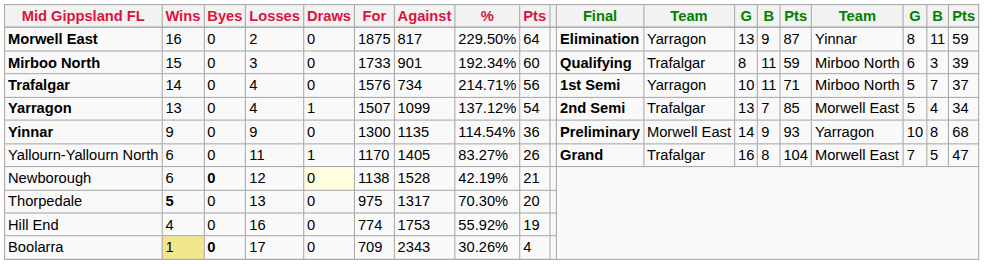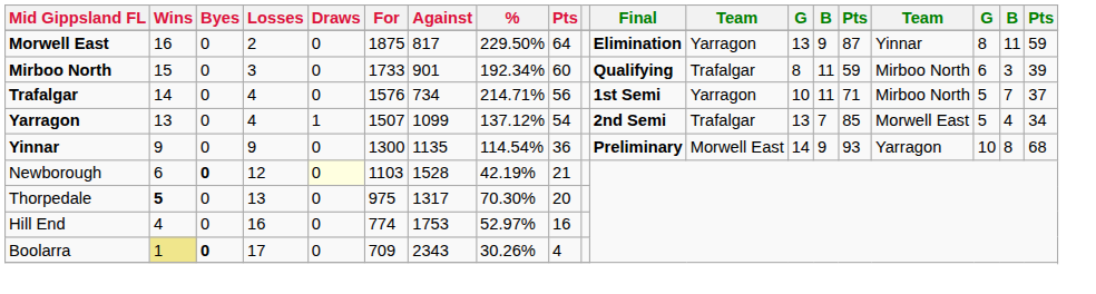 <table style="font-size: 85%; text-align: left;" class="wikitable">
 <tr>
 <th style="color:crimson">Mid Gippsland FL</th>
 <th style="color:crimson">Wins</th>
 <th style="color:crimson">Byes</th>
 <th style="color:crimson">Losses</th>
 <th style="color:crimson">Draws</th>
 <th style="color:crimson">For</th>
 <th style="color:crimson">Against</th>
 <th style="color:crimson">%</th>
 <th style="color:crimson">Pts</th>
 <th></th>
 <th style="color:green">Final</th>
 <th style="color:green">Team</th>
 <th style="color:green">G</th>
 <th style="color:green">B</th>
 <th style="color:green">Pts</th>
 <th style="color:green">Team</th>
 <th style="color:green">G</th>
 <th style="color:green">B</th>
 <th style="color:green">Pts</th>
 </tr>
 <tr>
 </tr>
 <tr>
 </tr>
 <tr>
 <td><strong>	Morwell East	</strong></td>
 <td>16</td>
 <td>0</td>
 <td>2</td>
 <td>0</td>
 <td>1875</td>
 <td>817</td>
 <td>229.50%</td>
 <td>64</td>
 <td></td>
 <td><strong>Elimination</strong></td>
 <td>Yarragon</td>
 <td>13</td>
 <td>9</td>
 <td>87</td>
 <td>Yinnar</td>
 <td>8</td>
 <td>11</td>
 <td>59</td>
 </tr>
 <tr>
 <td><strong>	Mirboo North	</strong></td>
 <td>15</td>
 <td>0</td>
 <td>3</td>
 <td>0</td>
 <td>1733</td>
 <td>901</td>
 <td>192.34%</td>
 <td>60</td>
 <td></td>
 <td><strong>Qualifying</strong></td>
 <td>Trafalgar</td>
 <td>8</td>
 <td>11</td>
 <td>59</td>
 <td>Mirboo North</td>
 <td>6</td>
 <td>3</td>
 <td>39</td>
 </tr>
 <tr>
 <td><strong>	Trafalgar	</strong></td>
 <td>14</td>
 <td>0</td>
 <td>4</td>
 <td>0</td>
 <td>1576</td>
 <td>734</td>
 <td>214.71%</td>
 <td>56</td>
 <td></td>
 <td><strong>1st Semi</strong></td>
 <td>Yarragon</td>
 <td>10</td>
 <td>11</td>
 <td>71</td>
 <td>Mirboo North</td>
 <td>5</td>
 <td>7</td>
 <td>37</td>
 </tr>
 <tr>
 <td><strong>	Yarragon	</strong></td>
 <td>13</td>
 <td>0</td>
 <td>4</td>
 <td>1</td>
 <td>1507</td>
 <td>1099</td>
 <td>137.12%</td>
 <td>54</td>
 <td></td>
 <td><strong>2nd Semi</strong></td>
 <td>Trafalgar</td>
 <td>13</td>
 <td>7</td>
 <td>85</td>
 <td>Morwell East</td>
 <td>5</td>
 <td>4</td>
 <td>34</td>
 </tr>
 <tr ||>
 <td><strong>	Yinnar	</strong></td>
 <td>9</td>
 <td>0</td>
 <td>9</td>
 <td>0</td>
 <td>1300</td>
 <td>1135</td>
 <td>114.54%</td>
 <td>36</td>
 <td></td>
 <td><strong>Preliminary</strong></td>
 <td>Morwell East</td>
 <td>14</td>
 <td>9</td>
 <td>93</td>
 <td>Yarragon</td>
 <td>10</td>
 <td>8</td>
 <td>68</td>
 </tr>
 <tr>
-<td>Yallourn-Yallourn North</td>
-<td>6</td>
-<td>0</td>
-<td>11</td>
-<td>1</td>
-<td>1170</td>
-<td>1405</td>
-<td>83.27%</td>
-<td>26</td>
-<td></td>
-<td><strong>Grand</strong></td>
-<td>Trafalgar</td>
-<td>16</td>
-<td>8</td>
-<td>104</td>
-<td>Morwell East</td>
-<td>7</td>
-<td>5</td>
-<td>47</td>
-</tr>
-<tr>
 <td>Newborough</td>
 <td>6</td>
 <td><strong>0</strong></td>
 <td>12</td>
 <td style="background: lightyellow;">0</td>
-<td>1138</td>
+<td>1103</td>
 <td>1528</td>
 <td>42.19%</td>
 <td>21</td>
 <td></td>
 </tr>
 <tr>
 <td>Thorpedale</td>
 <td><strong>5</strong></td>
 <td>0</td>
 <td>13</td>
 <td>0</td>
 <td>975</td>
 <td>1317</td>
 <td>70.30%</td>
 <td>20</td>
 <td></td>
 </tr>
 <tr>
 <td>Hill End</td>
 <td>4</td>
 <td>0</td>
 <td>16</td>
 <td>0</td>
 <td>774</td>
 <td>1753</td>
-<td>55.92%</td>
-<td>19</td>
+<td>52.97%</td>
+<td>16</td>
 <td></td>
 </tr>
 <tr>
 <td>Boolarra</td>
 <td style="background: khaki;">1</td>
 <td><strong>0</strong></td>
 <td>17</td>
 <td>0</td>
 <td>709</td>
 <td>2343</td>
 <td>30.26%</td>
 <td>4</td>
 <td></td>
 </tr>
 <tr>
 </tr>
 </table>
